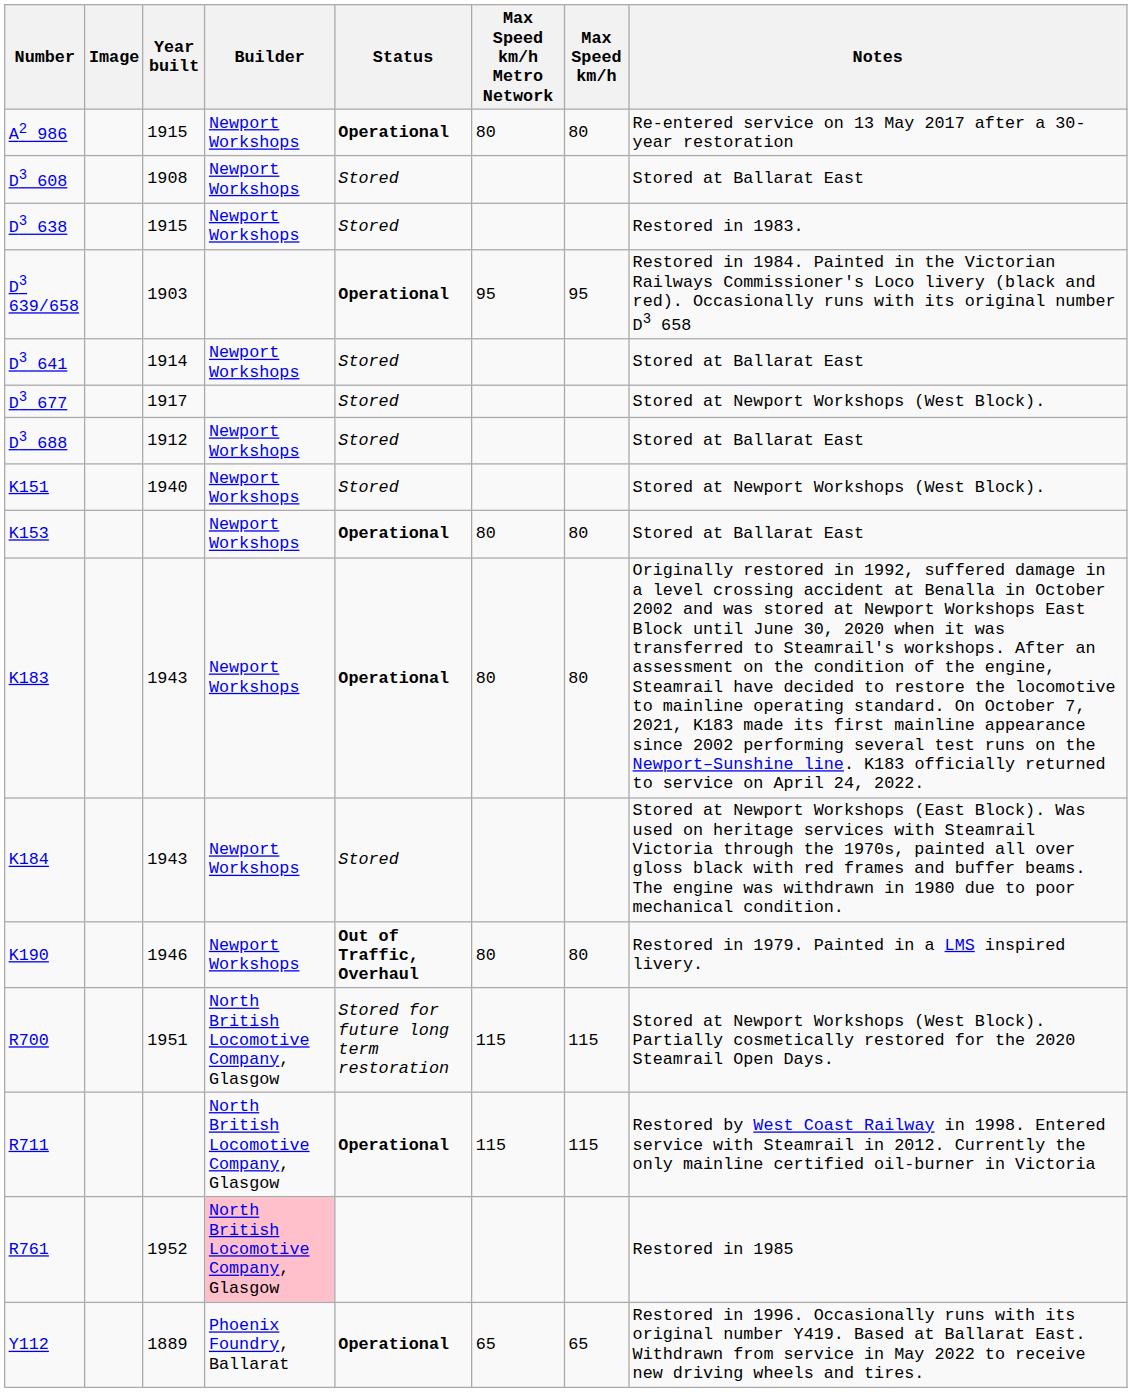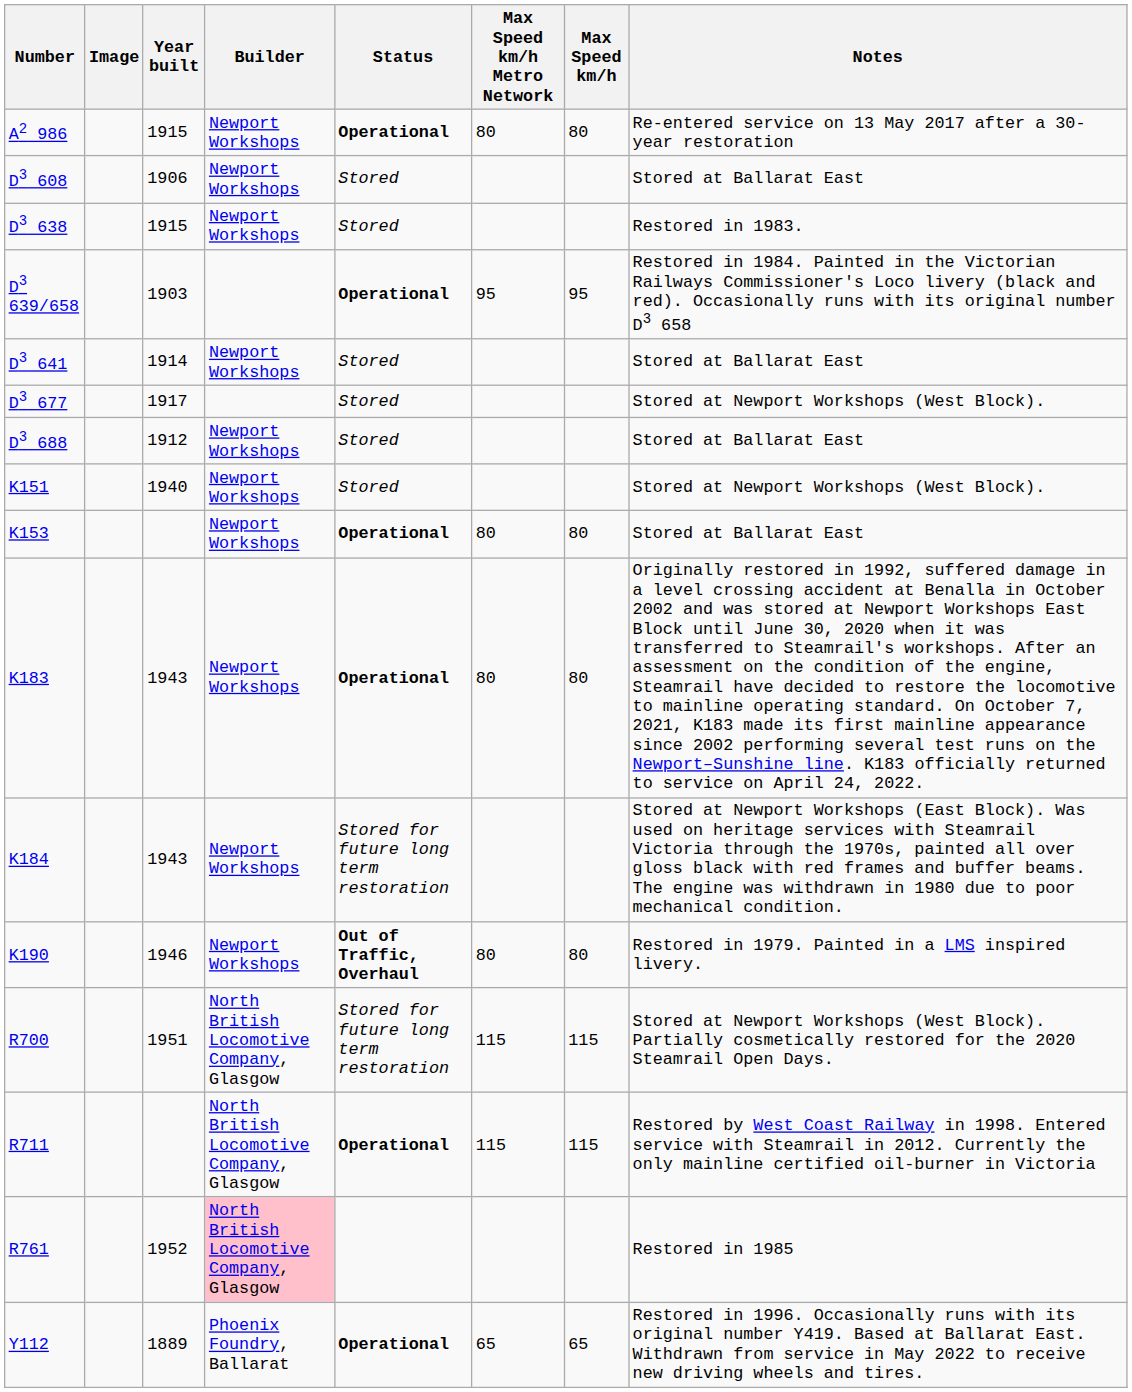 <table class="wikitable">
 <tr>
 <th>Number</th>
 <th>Image</th>
 <th>Year built</th>
 <th>Builder</th>
 <th>Status</th>
 <th>Max Speed km/h Metro Network</th>
 <th>Max Speed km/h</th>
 <th>Notes</th>
 </tr>
 <tr>
 <td><a href='#'>A<sup>2</sup> 986</a></td>
 <td></td>
 <td>1915</td>
 <td><a href='#'>Newport Workshops</a></td>
 <td><strong>Operational</strong></td>
 <td>80</td>
 <td>80</td>
 <td>Re-entered service on 13 May 2017 after a 30-year restoration</td>
 </tr>
 <tr>
 <td><a href='#'>D<sup>3</sup> 608</a></td>
 <td></td>
-<td>1908</td>
+<td>1906</td>
 <td><a href='#'>Newport Workshops</a></td>
 <td><em>Stored</em></td>
 <td></td>
 <td></td>
 <td>Stored at Ballarat East</td>
 </tr>
 <tr>
 <td><a href='#'>D<sup>3</sup> 638</a></td>
 <td></td>
 <td>1915</td>
 <td><a href='#'>Newport Workshops</a></td>
 <td><em>Stored</em></td>
 <td></td>
 <td></td>
 <td>Restored in 1983.</td>
 </tr>
 <tr>
 <td><a href='#'>D<sup>3</sup> 639/658</a></td>
 <td></td>
 <td>1903</td>
 <td></td>
 <td><strong>Operational</strong></td>
 <td>95</td>
 <td>95</td>
 <td>Restored in 1984. Painted in the Victorian Railways Commissioner's Loco livery (black and red). Occasionally runs with its original number D<sup>3</sup> 658</td>
 </tr>
 <tr>
 <td><a href='#'>D<sup>3</sup> 641</a></td>
 <td></td>
 <td>1914</td>
 <td><a href='#'>Newport Workshops</a></td>
 <td><em>Stored</em></td>
 <td></td>
 <td></td>
 <td>Stored at Ballarat East</td>
 </tr>
 <tr>
 <td><a href='#'>D<sup>3</sup> 677</a></td>
 <td></td>
 <td>1917</td>
 <td></td>
 <td><em>Stored</em></td>
 <td></td>
 <td></td>
 <td>Stored at Newport Workshops (West Block).</td>
 </tr>
 <tr>
 <td><a href='#'>D<sup>3</sup> 688</a></td>
 <td></td>
 <td>1912</td>
 <td><a href='#'>Newport Workshops</a></td>
 <td><em>Stored</em></td>
 <td></td>
 <td></td>
 <td>Stored at Ballarat East</td>
 </tr>
 <tr>
 <td><a href='#'>K151</a></td>
 <td></td>
 <td>1940</td>
 <td><a href='#'>Newport Workshops</a></td>
 <td><em>Stored</em></td>
 <td></td>
 <td></td>
 <td>Stored at Newport Workshops (West Block).</td>
 </tr>
 <tr>
 <td><a href='#'>K153</a></td>
 <td></td>
 <td></td>
 <td><a href='#'>Newport Workshops</a></td>
 <td><strong>Operational</strong></td>
 <td>80</td>
 <td>80</td>
 <td>Stored at Ballarat East</td>
 </tr>
 <tr>
 <td><a href='#'>K183</a></td>
 <td></td>
 <td>1943</td>
 <td><a href='#'>Newport Workshops</a></td>
 <td><strong>Operational</strong></td>
 <td>80</td>
 <td>80</td>
 <td>Originally restored in 1992, suffered damage in a level crossing accident at Benalla in October 2002 and was stored at Newport Workshops East Block until June 30, 2020 when it was transferred to Steamrail's workshops. After an assessment on the condition of the engine, Steamrail have decided to restore the locomotive to mainline operating standard. On October 7, 2021, K183 made its first mainline appearance since 2002 performing several test runs on the <a href='#'>Newport–Sunshine line</a>. K183 officially returned to service on April 24, 2022.</td>
 </tr>
 <tr>
 <td><a href='#'>K184</a></td>
 <td></td>
 <td>1943</td>
 <td><a href='#'>Newport Workshops</a></td>
-<td><em>Stored</em></td>
+<td><em>Stored for future long term restoration</em></td>
 <td></td>
 <td></td>
 <td>Stored at Newport Workshops (East Block). Was used on heritage services with Steamrail Victoria through the 1970s, painted all over gloss black with red frames and buffer beams. The engine was withdrawn in 1980 due to poor mechanical condition.</td>
 </tr>
 <tr>
 <td><a href='#'>K190</a></td>
 <td></td>
 <td>1946</td>
 <td><a href='#'>Newport Workshops</a></td>
 <td><strong>Out of Traffic, Overhaul</strong></td>
 <td>80</td>
 <td>80</td>
 <td>Restored in 1979. Painted in a <a href='#'>LMS</a> inspired livery.</td>
 </tr>
 <tr>
 <td><a href='#'>R700</a></td>
 <td></td>
 <td>1951</td>
 <td><a href='#'>North British Locomotive Company</a>, Glasgow</td>
 <td><em>Stored for future long term restoration</em></td>
 <td>115</td>
 <td>115</td>
 <td>Stored at Newport Workshops (West Block). Partially cosmetically restored for the 2020 Steamrail Open Days.</td>
 </tr>
 <tr>
 <td><a href='#'>R711</a></td>
 <td></td>
 <td></td>
 <td><a href='#'>North British Locomotive Company</a>, Glasgow</td>
 <td><strong>Operational</strong></td>
 <td>115</td>
 <td>115</td>
 <td>Restored by <a href='#'>West Coast Railway</a> in 1998. Entered service with Steamrail in 2012. Currently the only mainline certified oil-burner in Victoria</td>
 </tr>
 <tr>
 <td><a href='#'>R761</a></td>
 <td></td>
 <td>1952</td>
 <td style="background: pink;"><a href='#'>North British Locomotive Company</a>, Glasgow</td>
 <td></td>
 <td></td>
 <td></td>
 <td>Restored in 1985</td>
 </tr>
 <tr>
 <td><a href='#'>Y112</a></td>
 <td></td>
 <td>1889</td>
 <td><a href='#'>Phoenix Foundry</a>, Ballarat</td>
 <td><strong>Operational</strong></td>
 <td>65</td>
 <td>65</td>
 <td>Restored in 1996. Occasionally runs with its original number Y419. Based at Ballarat East. Withdrawn from service in May 2022 to receive new driving wheels and tires.</td>
 </tr>
 <tr>
 </tr>
 </table>
